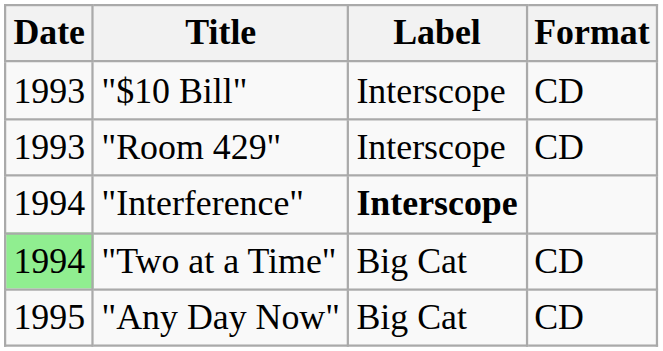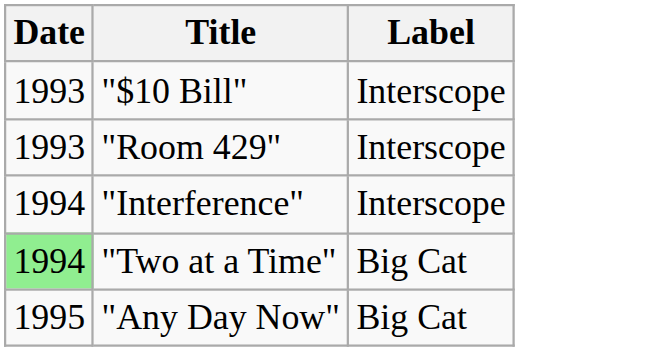 <table class="wikitable">
 <tr>
 <th>Date</th>
 <th>Title</th>
 <th>Label</th>
-<th>Format</th>
 </tr>
 <tr>
 <td>1993</td>
 <td>"$10 Bill"</td>
 <td>Interscope</td>
-<td>CD</td>
 </tr>
 <tr>
 <td>1993</td>
 <td>"Room 429"</td>
 <td>Interscope</td>
-<td>CD</td>
 </tr>
 <tr>
 <td>1994</td>
 <td>"Interference"</td>
-<td><strong>Interscope</strong></td>
-<td></td>
+<td>Interscope</td>
 </tr>
 <tr>
 <td style="background: lightgreen;">1994</td>
 <td>"Two at a Time"</td>
 <td>Big Cat</td>
-<td>CD</td>
 </tr>
 <tr>
 <td>1995</td>
 <td>"Any Day Now"</td>
 <td>Big Cat</td>
-<td>CD</td>
 </tr>
 </table>
